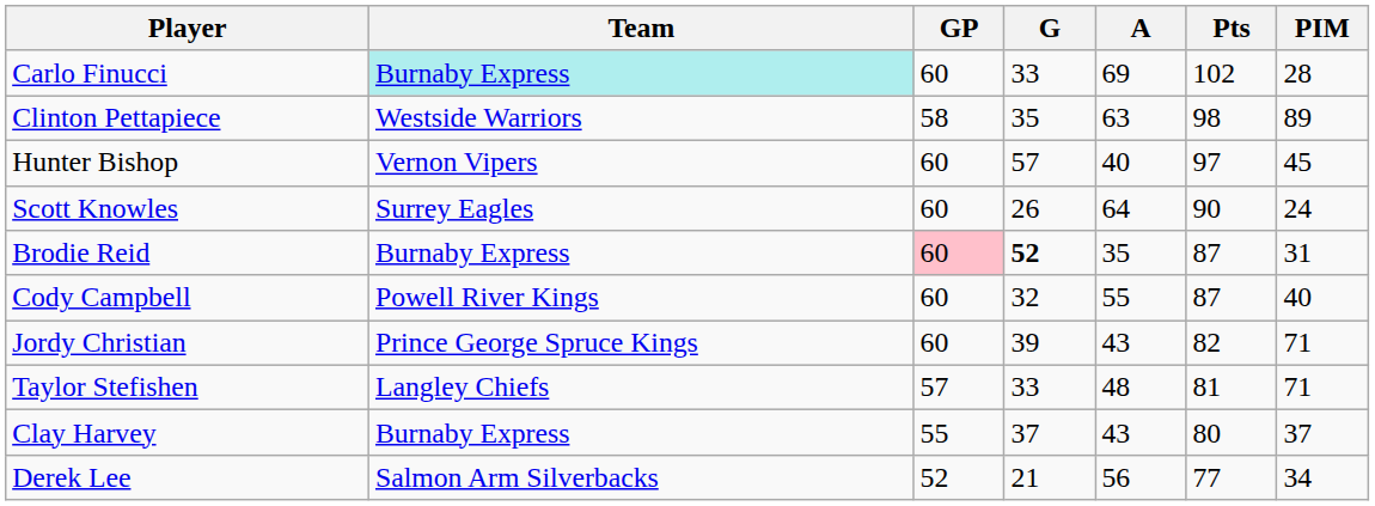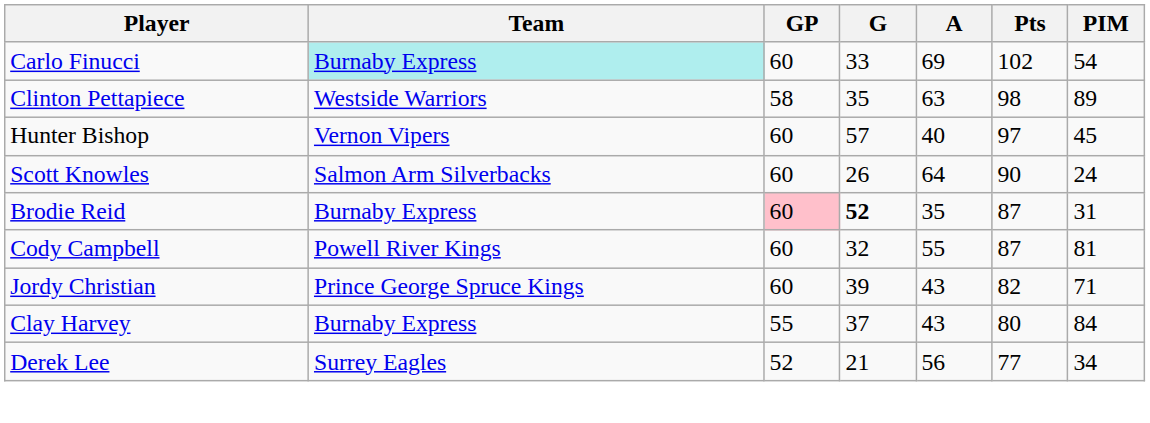 <table class="wikitable sortable">
 <tr>
 <th bgcolor="#DDDDFF" width="20%">Player</th>
 <th bgcolor="#DDDDFF" width="30%">Team</th>
 <th bgcolor="#DDDDFF" width="5%">GP</th>
 <th bgcolor="#DDDDFF" width="5%">G</th>
 <th bgcolor="#DDDDFF" width="5%">A</th>
 <th bgcolor="#DDDDFF" width="5%">Pts</th>
 <th bgcolor="#DDDDFF" width="5%">PIM</th>
 </tr>
 <tr>
 <td><a href='#'>Carlo Finucci</a></td>
 <td style="background: paleturquoise;"><a href='#'>Burnaby Express</a></td>
 <td>60</td>
 <td>33</td>
 <td>69</td>
 <td>102</td>
-<td>28</td>
+<td>54</td>
 </tr>
 <tr>
 <td><a href='#'>Clinton Pettapiece</a></td>
 <td><a href='#'>Westside Warriors</a></td>
 <td>58</td>
 <td>35</td>
 <td>63</td>
 <td>98</td>
 <td>89</td>
 </tr>
 <tr>
 <td>Hunter Bishop</td>
 <td><a href='#'>Vernon Vipers</a></td>
 <td>60</td>
 <td>57</td>
 <td>40</td>
 <td>97</td>
 <td>45</td>
 </tr>
 <tr>
 <td><a href='#'>Scott Knowles</a></td>
-<td><a href='#'>Surrey Eagles</a></td>
+<td><a href='#'>Salmon Arm Silverbacks</a></td>
 <td>60</td>
 <td>26</td>
 <td>64</td>
 <td>90</td>
 <td>24</td>
 </tr>
 <tr>
 <td><a href='#'>Brodie Reid</a></td>
 <td><a href='#'>Burnaby Express</a></td>
 <td style="background: pink;">60</td>
 <td><strong>52</strong></td>
 <td>35</td>
 <td>87</td>
 <td>31</td>
 </tr>
 <tr>
 <td><a href='#'>Cody Campbell</a></td>
 <td><a href='#'>Powell River Kings</a></td>
 <td>60</td>
 <td>32</td>
 <td>55</td>
 <td>87</td>
-<td>40</td>
+<td>81</td>
 </tr>
 <tr>
 <td><a href='#'>Jordy Christian</a></td>
 <td><a href='#'>Prince George Spruce Kings</a></td>
 <td>60</td>
 <td>39</td>
 <td>43</td>
 <td>82</td>
 <td>71</td>
 </tr>
 <tr>
-<td><a href='#'>Taylor Stefishen</a></td>
-<td><a href='#'>Langley Chiefs</a></td>
-<td>57</td>
-<td>33</td>
-<td>48</td>
-<td>81</td>
-<td>71</td>
-</tr>
-<tr>
 <td><a href='#'>Clay Harvey</a></td>
 <td><a href='#'>Burnaby Express</a></td>
 <td>55</td>
 <td>37</td>
 <td>43</td>
 <td>80</td>
-<td>37</td>
+<td>84</td>
 </tr>
 <tr>
 <td><a href='#'>Derek Lee</a></td>
-<td><a href='#'>Salmon Arm Silverbacks</a></td>
+<td><a href='#'>Surrey Eagles</a></td>
 <td>52</td>
 <td>21</td>
 <td>56</td>
 <td>77</td>
 <td>34</td>
 </tr>
 </table>
